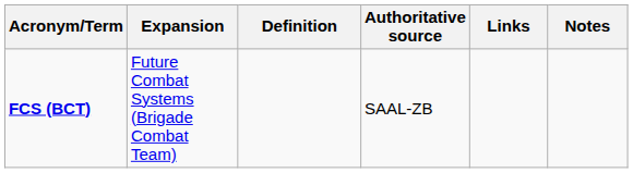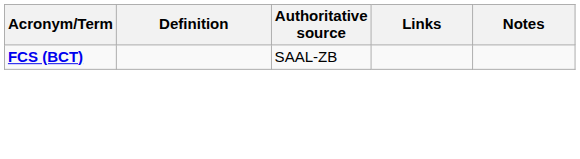 <table class="wikitable">
 <tr>
 <th width="100">Acronym/Term</th>
-<th width="200">Expansion</th>
 <th width="300">Definition</th>
 <th width="100">Authoritative source</th>
 <th width="200">Links</th>
 <th width="200">Notes</th>
 </tr>
 <tr>
 <td><strong><a href='#'>FCS (BCT)</a></strong></td>
-<td><a href='#'>Future Combat Systems (Brigade Combat Team)</a></td>
 <td></td>
 <td>SAAL-ZB</td>
 <td></td>
 <td></td>
 </tr>
 </table>
